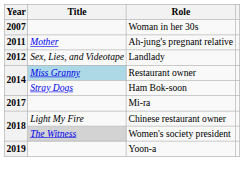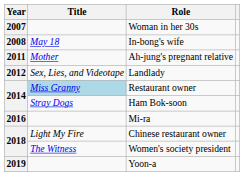 <table class="wikitable plainrowheaders sortable">
 <tr>
 <th scope="col">Year</th>
 <th scope="col">Title</th>
 <th scope="col">Role</th>
 <th scope="col" class="unsortable"></th>
 </tr>
 <tr>
 <th scope="row">2007</th>
 <td><em></em></td>
 <td>Woman in her 30s</td>
+<td style="text-align:center"></td>
+</tr>
+<tr>
+<th scope="row">2008</th>
+<td><em><a href='#'>May 18</a></em></td>
+<td>In-bong's wife</td>
 <td style="text-align:center"></td>
 </tr>
 <tr>
 <th scope="row">2011</th>
 <td><em><a href='#'>Mother</a></em></td>
 <td>Ah-jung's pregnant relative</td>
 <td style="text-align:center"></td>
 </tr>
 <tr>
 <th scope="row">2012</th>
 <td><em>Sex, Lies, and Videotape</em></td>
 <td>Landlady</td>
 <td style="text-align:center"></td>
 </tr>
 <tr>
 <th scope="row" rowspan="2">2014</th>
 <td style="background: lightblue;"><em><a href='#'>Miss Granny</a></em></td>
 <td>Restaurant owner</td>
 <td style="text-align:center"></td>
 </tr>
 <tr>
 <td><em><a href='#'>Stray Dogs</a></em></td>
 <td>Ham Bok-soon</td>
 <td style="text-align:center"></td>
 </tr>
 <tr>
-<th scope="row">2017</th>
+<th scope="row">2016</th>
 <td><em></em></td>
 <td>Mi-ra</td>
 <td style="text-align:center"></td>
 </tr>
 <tr>
 <th scope="row" rowspan="2">2018</th>
 <td><em>Light My Fire</em></td>
 <td>Chinese restaurant owner</td>
 <td style="text-align:center"></td>
 </tr>
 <tr>
-<td style="background: lightgrey;"><em><a href='#'>The Witness</a></em></td>
+<td><em><a href='#'>The Witness</a></em></td>
 <td>Women's society president</td>
 <td style="text-align:center"></td>
 </tr>
 <tr>
 <th scope="row">2019</th>
 <td><em></em></td>
 <td>Yoon-a</td>
 <td style="text-align:center"></td>
 </tr>
 </table>
